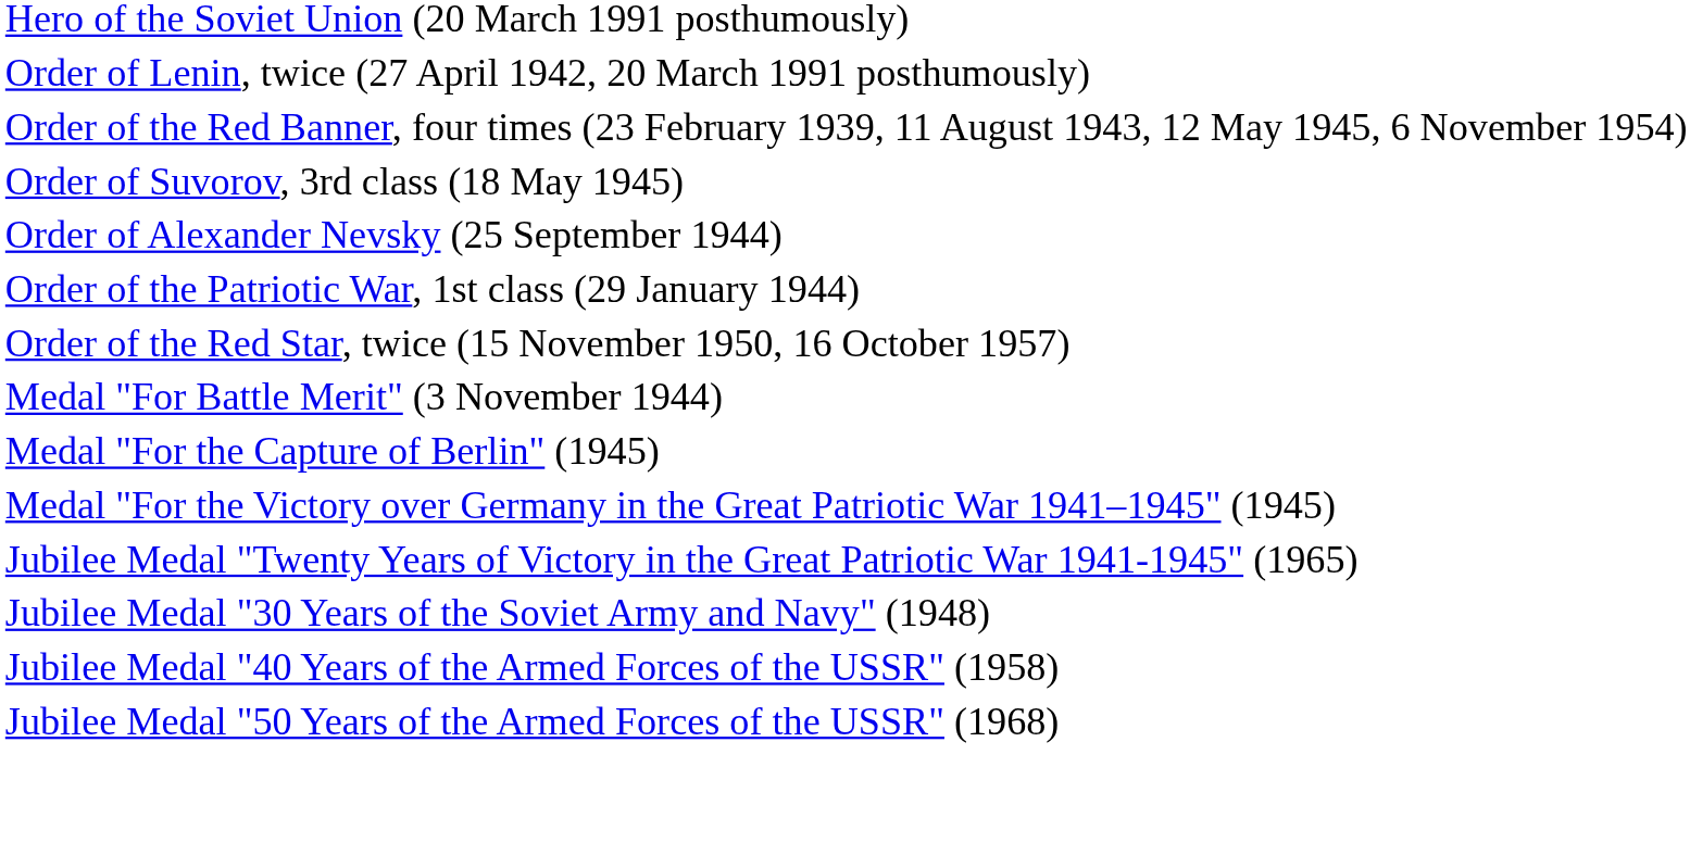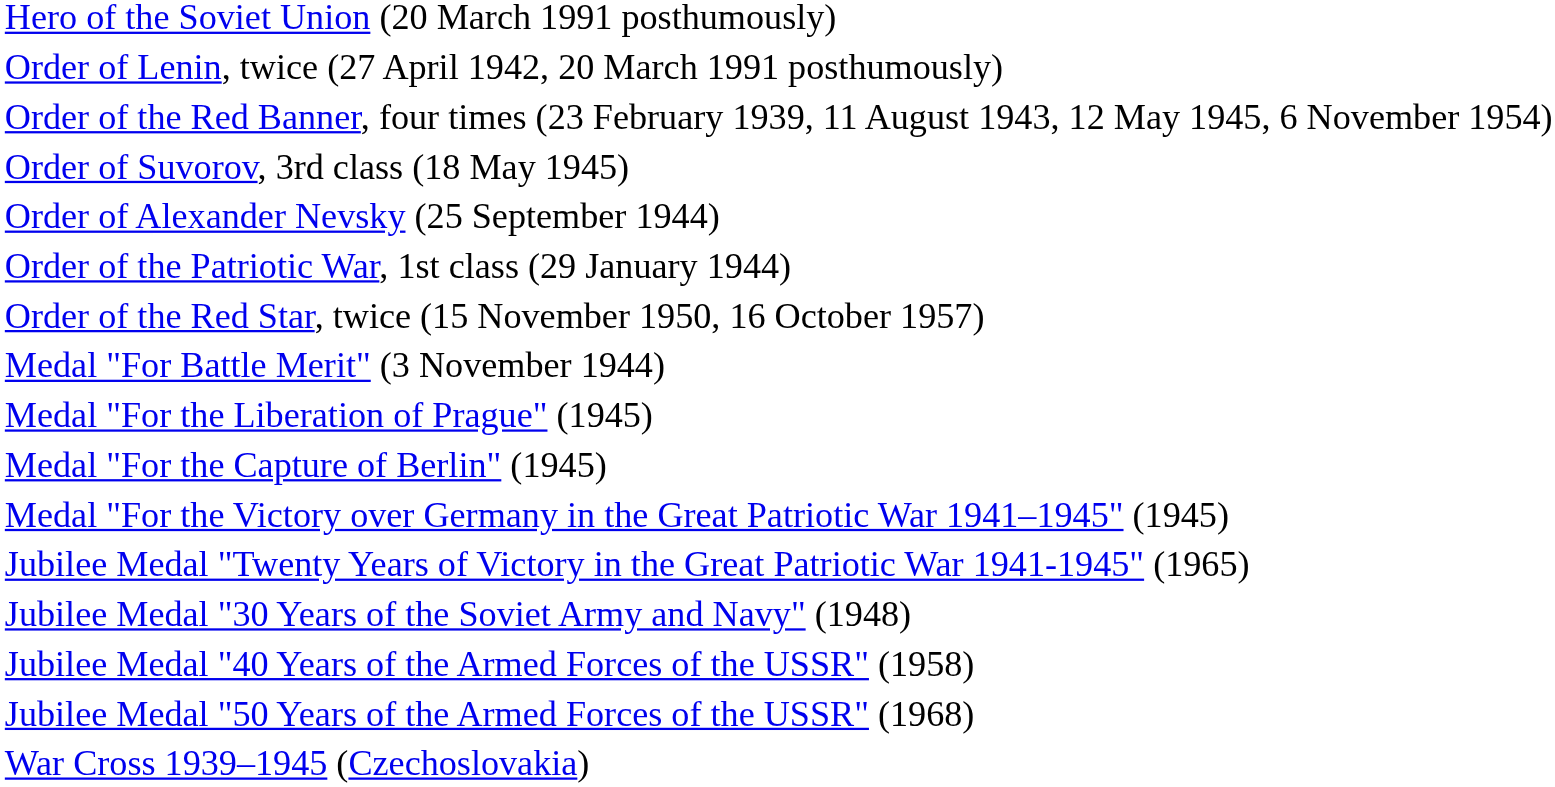 <table>
 <tr>
 <td></td>
 <td><a href='#'>Hero of the Soviet Union</a> (20 March 1991 posthumously)</td>
 </tr>
 <tr>
 <td></td>
 <td><a href='#'>Order of Lenin</a>, twice (27 April 1942, 20 March 1991 posthumously)</td>
 </tr>
 <tr>
 <td></td>
 <td><a href='#'>Order of the Red Banner</a>, four times (23 February 1939, 11 August 1943, 12 May 1945, 6 November 1954)</td>
 </tr>
 <tr>
 <td></td>
 <td><a href='#'>Order of Suvorov</a>, 3rd class (18 May 1945)</td>
 </tr>
 <tr>
 <td></td>
 <td><a href='#'>Order of Alexander Nevsky</a> (25 September 1944)</td>
 </tr>
 <tr>
 <td></td>
 <td><a href='#'>Order of the Patriotic War</a>, 1st class (29 January 1944)</td>
 </tr>
 <tr>
 <td></td>
 <td><a href='#'>Order of the Red Star</a>, twice (15 November 1950, 16 October 1957)</td>
 </tr>
 <tr>
 <td></td>
 <td><a href='#'>Medal "For Battle Merit"</a> (3 November 1944)</td>
 </tr>
 <tr>
 <td></td>
+<td><a href='#'>Medal "For the Liberation of Prague"</a> (1945)</td>
+</tr>
+<tr>
+<td></td>
 <td><a href='#'>Medal "For the Capture of Berlin"</a> (1945)</td>
 </tr>
 <tr>
 <td></td>
 <td><a href='#'>Medal "For the Victory over Germany in the Great Patriotic War 1941–1945"</a> (1945)</td>
 </tr>
 <tr>
 <td></td>
 <td><a href='#'>Jubilee Medal "Twenty Years of Victory in the Great Patriotic War 1941-1945"</a> (1965)</td>
 </tr>
 <tr>
 <td></td>
 <td><a href='#'>Jubilee Medal "30 Years of the Soviet Army and Navy"</a> (1948)</td>
 </tr>
 <tr>
 <td></td>
 <td><a href='#'>Jubilee Medal "40 Years of the Armed Forces of the USSR"</a> (1958)</td>
 </tr>
 <tr>
 <td></td>
 <td><a href='#'>Jubilee Medal "50 Years of the Armed Forces of the USSR"</a> (1968)</td>
 </tr>
 <tr>
+<td></td>
+<td><a href='#'>War Cross 1939–1945</a> (<a href='#'>Czechoslovakia</a>)</td>
+</tr>
+<tr>
 </tr>
 </table>
